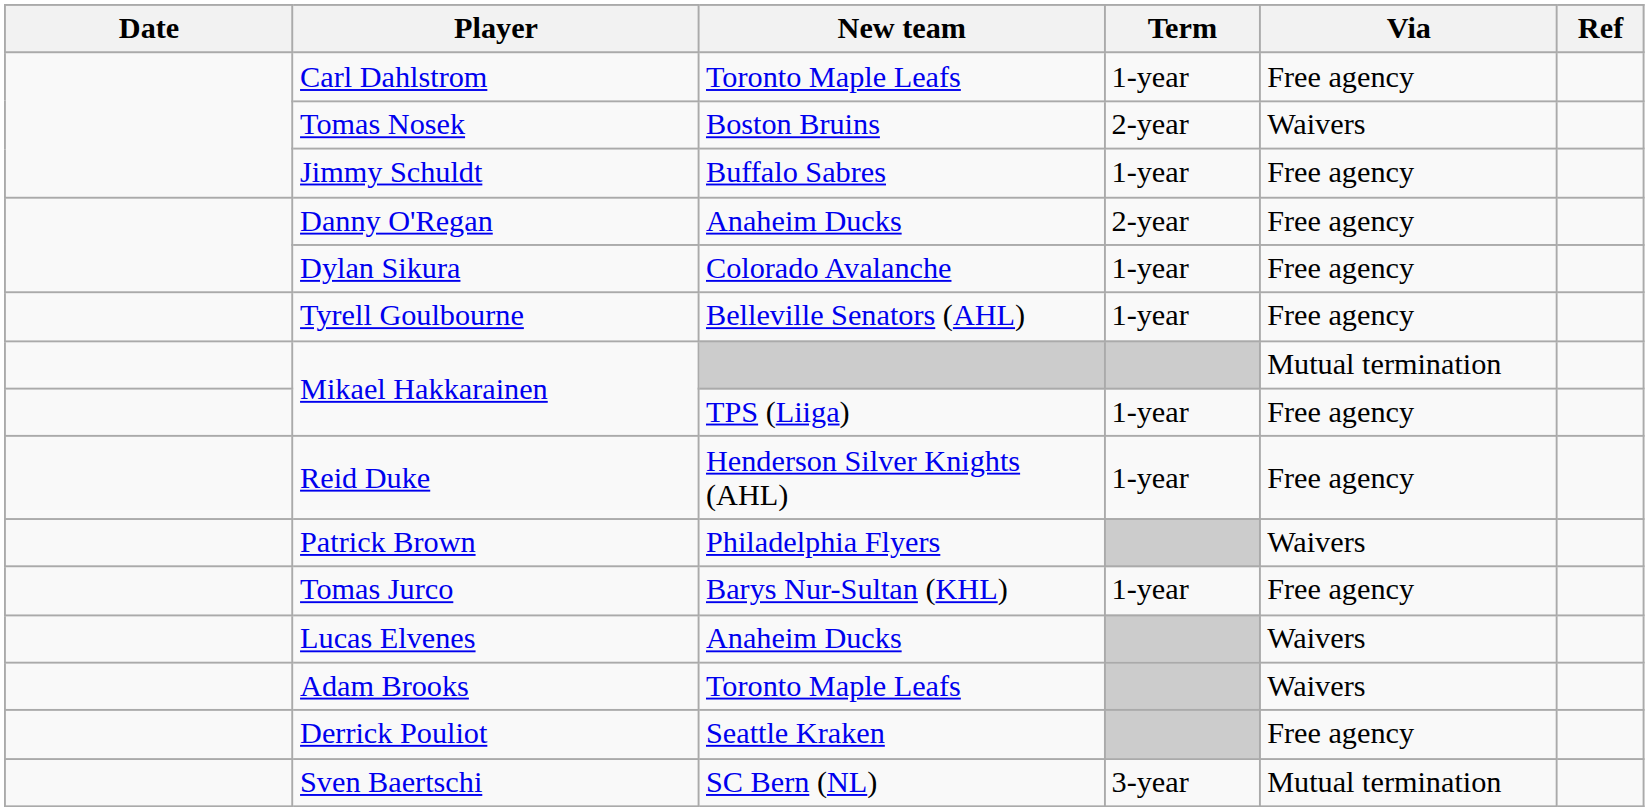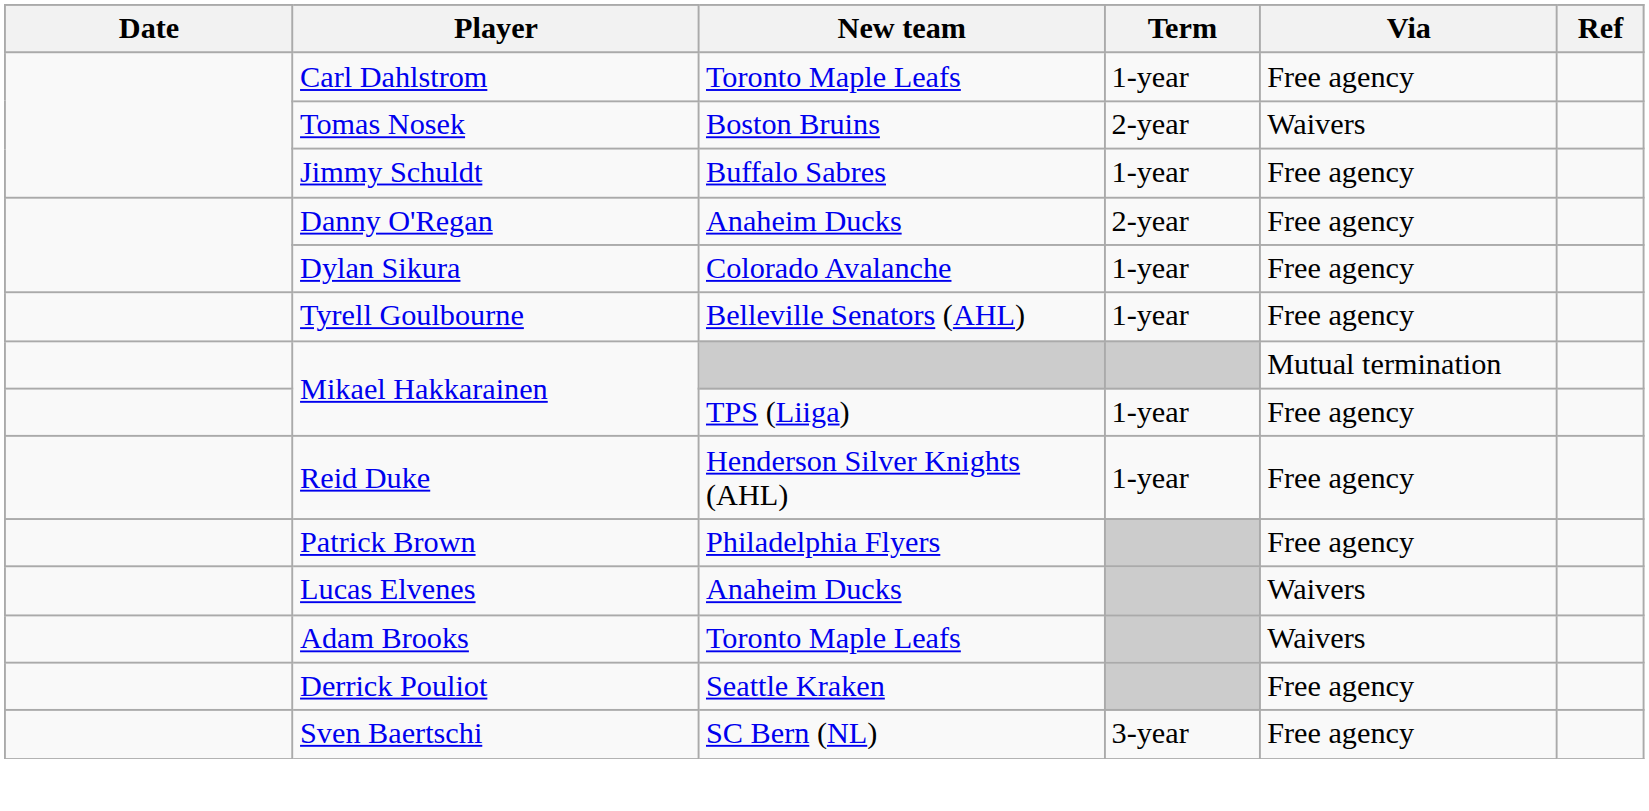 <table class="wikitable">
 <tr style="background:#ddd; text-align:center;">
 <th style="width: 10em;">Date</th>
 <th style="width: 14em;">Player</th>
 <th style="width: 14em;">New team</th>
 <th style="width: 5em;">Term</th>
 <th style="width: 10em;">Via</th>
 <th style="width: 2.5em;">Ref</th>
 </tr>
 <tr>
 <td rowspan=3></td>
 <td><a href='#'>Carl Dahlstrom</a></td>
 <td><a href='#'>Toronto Maple Leafs</a></td>
 <td>1-year</td>
 <td>Free agency</td>
 <td></td>
 </tr>
 <tr>
 <td><a href='#'>Tomas Nosek</a></td>
 <td><a href='#'>Boston Bruins</a></td>
 <td>2-year</td>
 <td>Waivers</td>
 <td></td>
 </tr>
 <tr>
 <td><a href='#'>Jimmy Schuldt</a></td>
 <td><a href='#'>Buffalo Sabres</a></td>
 <td>1-year</td>
 <td>Free agency</td>
 <td></td>
 </tr>
 <tr>
 <td rowspan=2></td>
 <td><a href='#'>Danny O'Regan</a></td>
 <td><a href='#'>Anaheim Ducks</a></td>
 <td>2-year</td>
 <td>Free agency</td>
 <td></td>
 </tr>
 <tr>
 <td><a href='#'>Dylan Sikura</a></td>
 <td><a href='#'>Colorado Avalanche</a></td>
 <td>1-year</td>
 <td>Free agency</td>
 <td></td>
 </tr>
 <tr>
 <td></td>
 <td><a href='#'>Tyrell Goulbourne</a></td>
 <td><a href='#'>Belleville Senators</a> (<a href='#'>AHL</a>)</td>
 <td>1-year</td>
 <td>Free agency</td>
 <td></td>
 </tr>
 <tr>
 <td></td>
 <td rowspan=2><a href='#'>Mikael Hakkarainen</a></td>
 <td style="background:#ccc;"></td>
 <td style="background:#ccc;"></td>
 <td>Mutual termination</td>
 <td></td>
 </tr>
 <tr>
 <td></td>
 <td><a href='#'>TPS</a> (<a href='#'>Liiga</a>)</td>
 <td>1-year</td>
 <td>Free agency</td>
 <td></td>
 </tr>
 <tr>
 <td></td>
 <td><a href='#'>Reid Duke</a></td>
 <td><a href='#'>Henderson Silver Knights</a> (AHL)</td>
 <td>1-year</td>
 <td>Free agency</td>
 <td></td>
 </tr>
 <tr>
 <td></td>
 <td><a href='#'>Patrick Brown</a></td>
 <td><a href='#'>Philadelphia Flyers</a></td>
 <td style="background:#ccc;"></td>
-<td>Waivers</td>
-<td></td>
-</tr>
-<tr>
-<td></td>
-<td><a href='#'>Tomas Jurco</a></td>
-<td><a href='#'>Barys Nur-Sultan</a> (<a href='#'>KHL</a>)</td>
-<td>1-year</td>
 <td>Free agency</td>
 <td></td>
 </tr>
 <tr>
 <td></td>
 <td><a href='#'>Lucas Elvenes</a></td>
 <td><a href='#'>Anaheim Ducks</a></td>
 <td style="background:#ccc;"></td>
 <td>Waivers</td>
 <td></td>
 </tr>
 <tr>
 <td></td>
 <td><a href='#'>Adam Brooks</a></td>
 <td><a href='#'>Toronto Maple Leafs</a></td>
 <td style="background:#ccc;"></td>
 <td>Waivers</td>
 <td></td>
 </tr>
 <tr>
 <td></td>
 <td><a href='#'>Derrick Pouliot</a></td>
 <td><a href='#'>Seattle Kraken</a></td>
 <td style="background:#ccc;"></td>
 <td>Free agency</td>
 <td></td>
 </tr>
 <tr>
 <td></td>
 <td><a href='#'>Sven Baertschi</a></td>
 <td><a href='#'>SC Bern</a> (<a href='#'>NL</a>)</td>
 <td>3-year</td>
-<td>Mutual termination</td>
+<td>Free agency</td>
 <td></td>
 </tr>
 </table>
